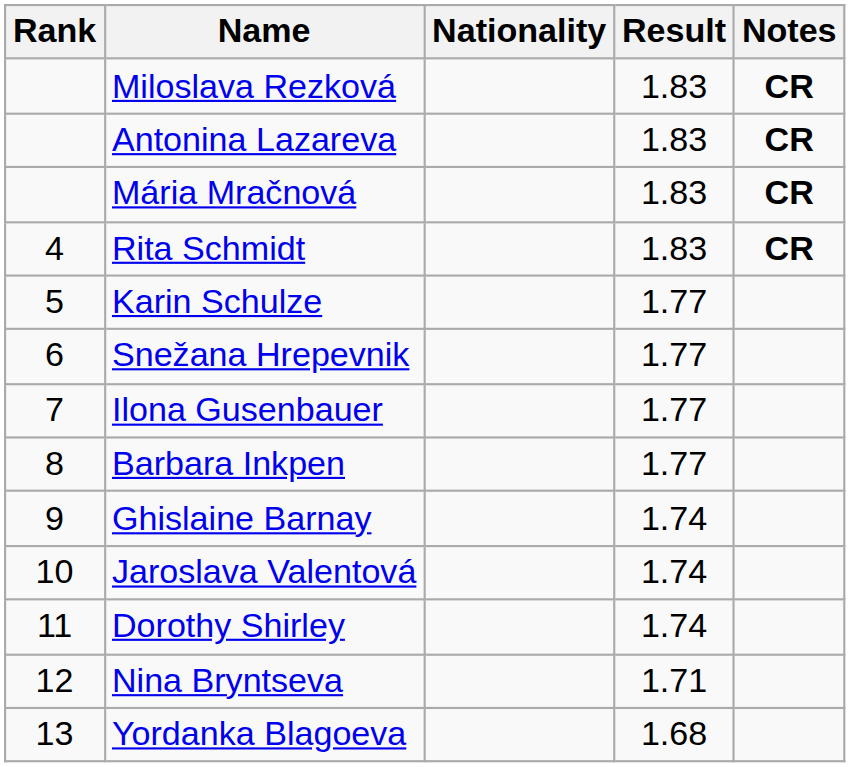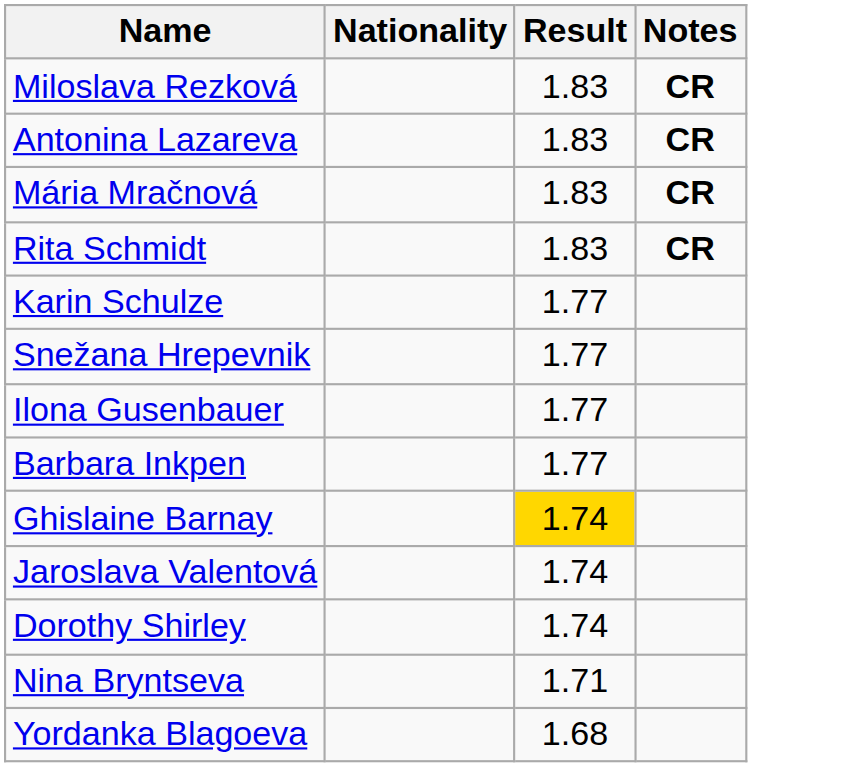 <table class="wikitable sortable" style="text-align:center">
 <tr>
-<th>Rank</th>
 <th>Name</th>
 <th>Nationality</th>
 <th>Result</th>
 <th>Notes</th>
 </tr>
 <tr>
-<td></td>
 <td align=left><a href='#'>Miloslava Rezková</a></td>
 <td align=left></td>
 <td>1.83</td>
 <td><strong>CR</strong></td>
 </tr>
 <tr>
-<td></td>
 <td align=left><a href='#'>Antonina Lazareva</a></td>
 <td align=left></td>
 <td>1.83</td>
 <td><strong>CR</strong></td>
 </tr>
 <tr>
-<td></td>
 <td align=left><a href='#'>Mária Mračnová</a></td>
 <td align=left></td>
 <td>1.83</td>
 <td><strong>CR</strong></td>
 </tr>
 <tr>
-<td>4</td>
 <td align=left><a href='#'>Rita Schmidt</a></td>
 <td align=left></td>
 <td>1.83</td>
 <td><strong>CR</strong></td>
 </tr>
 <tr>
-<td>5</td>
 <td align=left><a href='#'>Karin Schulze</a></td>
 <td align=left></td>
 <td>1.77</td>
 <td></td>
 </tr>
 <tr>
-<td>6</td>
 <td align=left><a href='#'>Snežana Hrepevnik</a></td>
 <td align=left></td>
 <td>1.77</td>
 <td></td>
 </tr>
 <tr>
-<td>7</td>
 <td align=left><a href='#'>Ilona Gusenbauer</a></td>
 <td align=left></td>
 <td>1.77</td>
 <td></td>
 </tr>
 <tr>
-<td>8</td>
 <td align=left><a href='#'>Barbara Inkpen</a></td>
 <td align=left></td>
 <td>1.77</td>
 <td></td>
 </tr>
 <tr>
-<td>9</td>
 <td align=left><a href='#'>Ghislaine Barnay</a></td>
 <td align=left></td>
-<td>1.74</td>
+<td style="background: gold;">1.74</td>
 <td></td>
 </tr>
 <tr>
-<td>10</td>
 <td align=left><a href='#'>Jaroslava Valentová</a></td>
 <td align=left></td>
 <td>1.74</td>
 <td></td>
 </tr>
 <tr>
-<td>11</td>
 <td align=left><a href='#'>Dorothy Shirley</a></td>
 <td align=left></td>
 <td>1.74</td>
 <td></td>
 </tr>
 <tr>
-<td>12</td>
 <td align=left><a href='#'>Nina Bryntseva</a></td>
 <td align=left></td>
 <td>1.71</td>
 <td></td>
 </tr>
 <tr>
-<td>13</td>
 <td align=left><a href='#'>Yordanka Blagoeva</a></td>
 <td align=left></td>
 <td>1.68</td>
 <td></td>
 </tr>
 </table>
